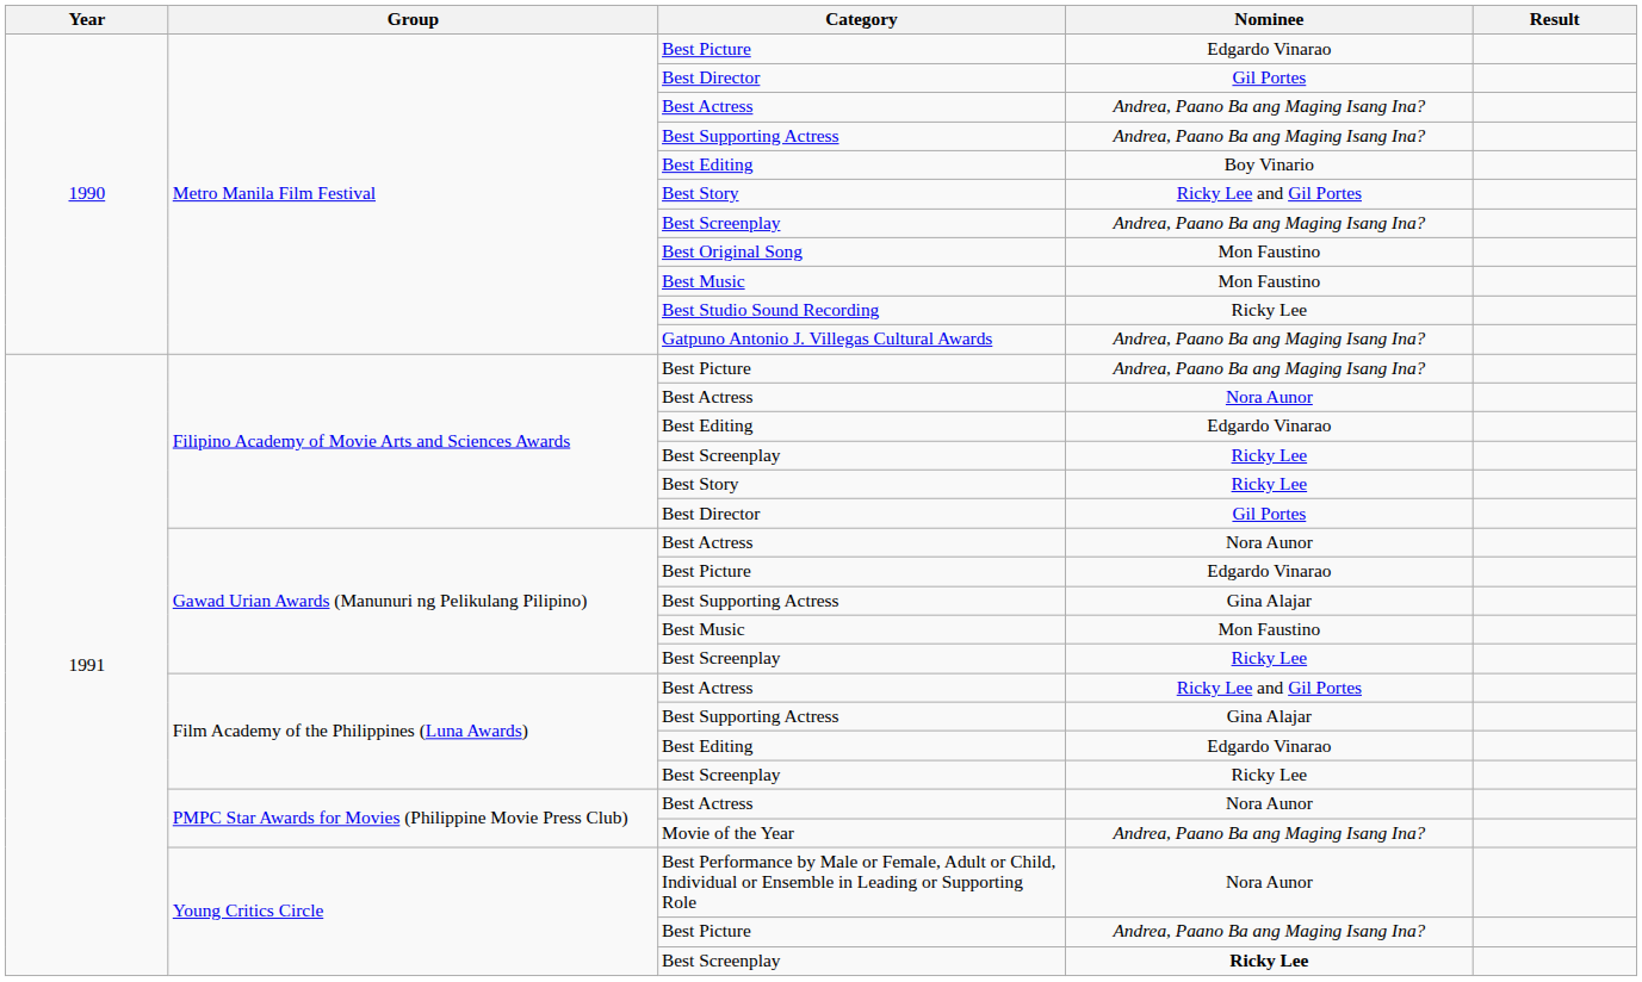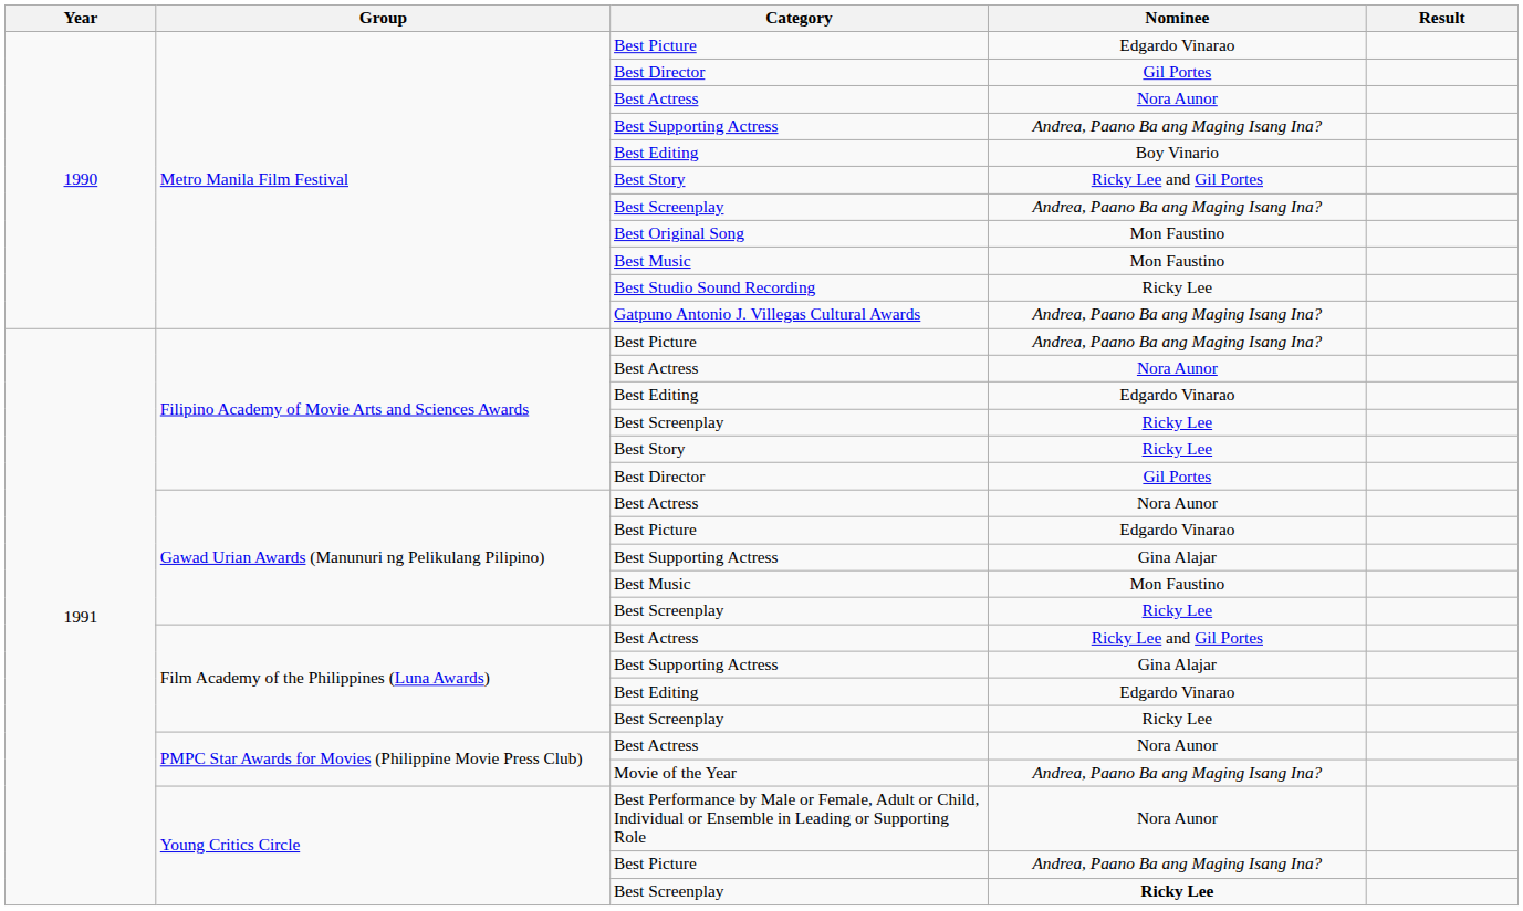 <table | width="90%" class="wikitable sortable">
 <tr>
 <th width="10%">Year</th>
 <th width="30%">Group</th>
 <th width="25%">Category</th>
 <th width="25%">Nominee</th>
 <th width="10%">Result</th>
 </tr>
 <tr>
 <td rowspan="11" align="center"><a href='#'>1990</a></td>
 <td rowspan="11" align="left"><a href='#'>Metro Manila Film Festival</a></td>
 <td align="left"><a href='#'>Best Picture</a></td>
 <td align="center">Edgardo Vinarao</td>
 <td></td>
 </tr>
 <tr>
 <td align="left"><a href='#'>Best Director</a></td>
 <td align="center"><a href='#'>Gil Portes</a></td>
 <td></td>
 </tr>
 <tr>
 <td align="left"><a href='#'>Best Actress</a></td>
-<td align="center"><em>Andrea, Paano Ba ang Maging Isang Ina?</em></td>
+<td align="center"><a href='#'>Nora Aunor</a></td>
 <td></td>
 </tr>
 <tr>
 <td align="left"><a href='#'>Best Supporting Actress</a></td>
 <td align="center"><em>Andrea, Paano Ba ang Maging Isang Ina?</em></td>
 <td></td>
 </tr>
 <tr>
 <td align="left"><a href='#'>Best Editing</a></td>
 <td align="center">Boy Vinario</td>
 <td></td>
 </tr>
 <tr>
 <td align="left"><a href='#'>Best Story</a></td>
 <td align="center"><a href='#'>Ricky Lee</a> and <a href='#'>Gil Portes</a></td>
 <td></td>
 </tr>
 <tr>
 <td align="left"><a href='#'>Best Screenplay</a></td>
 <td align="center"><em>Andrea, Paano Ba ang Maging Isang Ina?</em></td>
 <td></td>
 </tr>
 <tr>
 <td align="left"><a href='#'>Best Original Song</a></td>
 <td align="center">Mon Faustino</td>
 <td></td>
 </tr>
 <tr>
 <td align="left"><a href='#'>Best Music</a></td>
 <td align="center">Mon Faustino</td>
 <td></td>
 </tr>
 <tr>
 <td align="left"><a href='#'>Best Studio Sound Recording</a></td>
 <td align="center">Ricky Lee</td>
 <td></td>
 </tr>
 <tr>
 <td align="left"><a href='#'>Gatpuno Antonio J. Villegas Cultural Awards</a></td>
 <td align="center"><em>Andrea, Paano Ba ang Maging Isang Ina?</em></td>
 <td></td>
 </tr>
 <tr>
 <td rowspan="20" align="center">1991</td>
 <td rowspan="6" align="left"><a href='#'>Filipino Academy of Movie Arts and Sciences Awards</a></td>
 <td align="left">Best Picture</td>
 <td align="center"><em>Andrea, Paano Ba ang Maging Isang Ina?</em></td>
 <td></td>
 </tr>
 <tr>
 <td align="left">Best Actress</td>
 <td align="center"><a href='#'>Nora Aunor</a></td>
 <td></td>
 </tr>
 <tr>
 <td align="left">Best Editing</td>
 <td align="center">Edgardo Vinarao</td>
 <td></td>
 </tr>
 <tr>
 <td align="left">Best Screenplay</td>
 <td align="center"><a href='#'>Ricky Lee</a></td>
 <td></td>
 </tr>
 <tr>
 <td align="left">Best Story</td>
 <td align="center"><a href='#'>Ricky Lee</a></td>
 <td></td>
 </tr>
 <tr>
 <td align="left">Best Director</td>
 <td align="center"><a href='#'>Gil Portes</a></td>
 <td></td>
 </tr>
 <tr>
 <td rowspan="5" align="left"><a href='#'>Gawad Urian Awards</a> (Manunuri ng Pelikulang Pilipino)</td>
 <td align="left">Best Actress</td>
 <td align="center">Nora Aunor</td>
 <td></td>
 </tr>
 <tr>
 <td align="left">Best Picture</td>
 <td align="center">Edgardo Vinarao</td>
 <td></td>
 </tr>
 <tr>
 <td align="left">Best Supporting Actress</td>
 <td align="center">Gina Alajar</td>
 <td></td>
 </tr>
 <tr>
 <td align="left">Best Music</td>
 <td align="center">Mon Faustino</td>
 <td></td>
 </tr>
 <tr>
 <td align="left">Best Screenplay</td>
 <td align="center"><a href='#'>Ricky Lee</a></td>
 <td></td>
 </tr>
 <tr>
 <td rowspan="4" align="left">Film Academy of the Philippines (<a href='#'>Luna Awards</a>)</td>
 <td align="left">Best Actress</td>
 <td align="center"><a href='#'>Ricky Lee</a> and <a href='#'>Gil Portes</a></td>
 <td></td>
 </tr>
 <tr>
 <td align="left">Best Supporting Actress</td>
 <td align="center">Gina Alajar</td>
 <td></td>
 </tr>
 <tr>
 <td align="left">Best Editing</td>
 <td align="center">Edgardo Vinarao</td>
 <td></td>
 </tr>
 <tr>
 <td align="left">Best Screenplay</td>
 <td align="center">Ricky Lee</td>
 <td></td>
 </tr>
 <tr>
 <td rowspan="2" align="left"><a href='#'>PMPC Star Awards for Movies</a> (Philippine Movie Press Club)</td>
 <td align="left">Best Actress</td>
 <td align="center">Nora Aunor</td>
 <td></td>
 </tr>
 <tr>
 <td align="left">Movie of the Year</td>
 <td align="center"><em>Andrea, Paano Ba ang Maging Isang Ina?</em></td>
 <td></td>
 </tr>
 <tr>
 <td rowspan="4" align="left"><a href='#'>Young Critics Circle</a></td>
 <td align="left">Best Performance by Male or Female, Adult or Child, Individual or Ensemble in Leading or Supporting Role</td>
 <td align="center">Nora Aunor</td>
 <td></td>
 </tr>
 <tr>
 <td align="left">Best Picture</td>
 <td align="center"><em>Andrea, Paano Ba ang Maging Isang Ina?</em></td>
 <td></td>
 </tr>
 <tr>
 <td align="left">Best Screenplay</td>
 <td align="center"><strong>Ricky Lee</strong></td>
 <td></td>
 </tr>
 </table>
